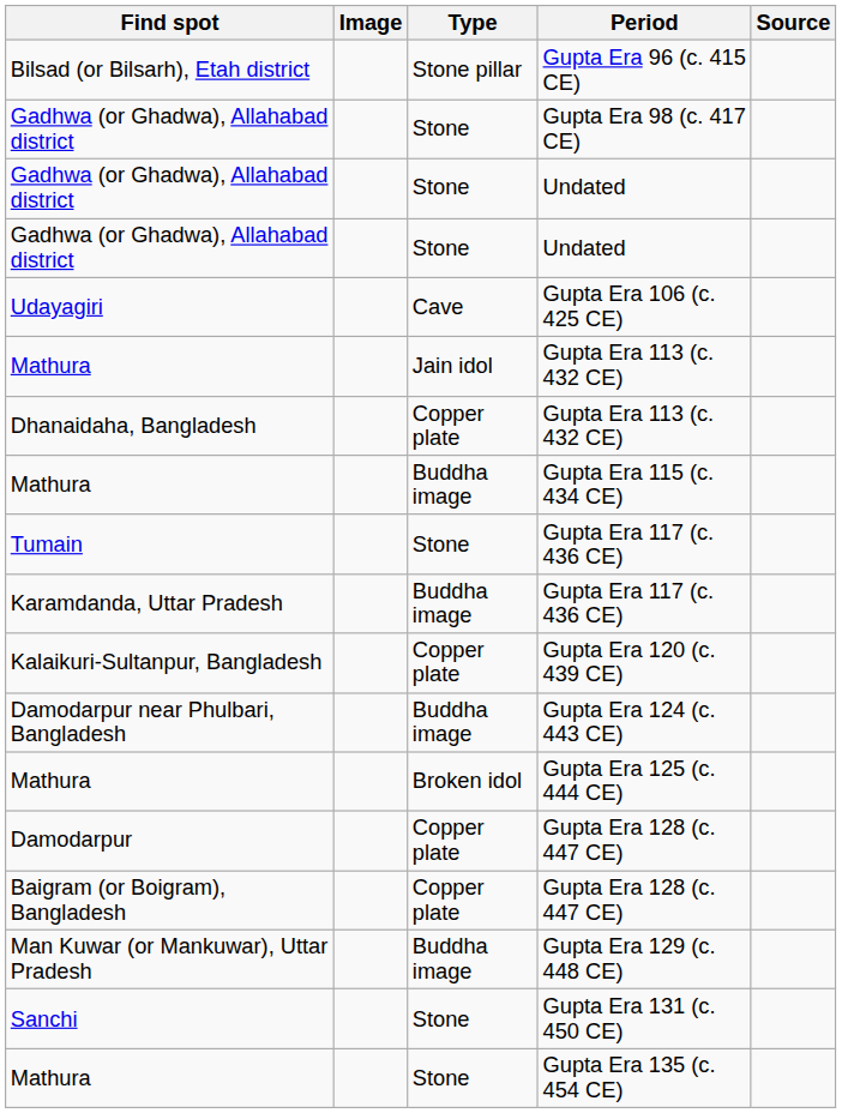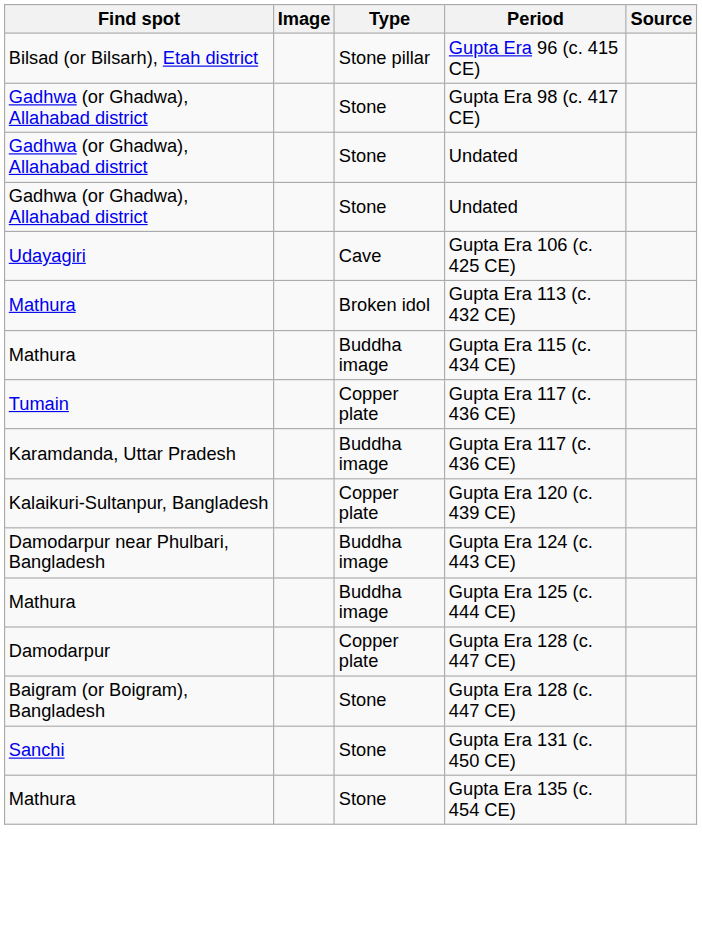 <table class="wikitable">
 <tr>
 <th>Find spot</th>
 <th>Image</th>
 <th>Type</th>
 <th>Period</th>
 <th>Source</th>
 </tr>
 <tr>
 <td>Bilsad (or Bilsarh), <a href='#'>Etah district</a></td>
 <td></td>
 <td>Stone pillar</td>
 <td><a href='#'>Gupta Era</a> 96 (c. 415 CE)</td>
 <td></td>
 </tr>
 <tr>
 <td><a href='#'>Gadhwa</a> (or Ghadwa), <a href='#'>Allahabad district</a></td>
 <td></td>
 <td>Stone</td>
 <td>Gupta Era 98 (c. 417 CE)</td>
 <td></td>
 </tr>
 <tr>
 <td><a href='#'>Gadhwa</a> (or Ghadwa), <a href='#'>Allahabad district</a></td>
 <td></td>
 <td>Stone</td>
 <td>Undated</td>
 <td></td>
 </tr>
 <tr>
 <td>Gadhwa (or Ghadwa), <a href='#'>Allahabad district</a></td>
 <td></td>
 <td>Stone</td>
 <td>Undated</td>
 <td></td>
 </tr>
 <tr>
 <td><a href='#'>Udayagiri</a></td>
 <td></td>
 <td>Cave</td>
 <td>Gupta Era 106 (c. 425 CE)</td>
 <td></td>
 </tr>
 <tr>
 <td><a href='#'>Mathura</a></td>
 <td></td>
-<td>Jain idol</td>
-<td>Gupta Era 113 (c. 432 CE)</td>
-<td></td>
-</tr>
-<tr>
-<td>Dhanaidaha, Bangladesh</td>
-<td></td>
-<td>Copper plate</td>
+<td>Broken idol</td>
 <td>Gupta Era 113 (c. 432 CE)</td>
 <td></td>
 </tr>
 <tr>
 <td>Mathura</td>
 <td></td>
 <td>Buddha image</td>
 <td>Gupta Era 115 (c. 434 CE)</td>
 <td></td>
 </tr>
 <tr>
 <td><a href='#'>Tumain</a></td>
 <td></td>
-<td>Stone</td>
+<td>Copper plate</td>
 <td>Gupta Era 117 (c. 436 CE)</td>
 <td></td>
 </tr>
 <tr>
 <td>Karamdanda, Uttar Pradesh</td>
 <td></td>
 <td>Buddha image</td>
 <td>Gupta Era 117 (c. 436 CE)</td>
 <td></td>
 </tr>
 <tr>
 <td>Kalaikuri-Sultanpur, Bangladesh</td>
 <td></td>
 <td>Copper plate</td>
 <td>Gupta Era 120 (c. 439 CE)</td>
 <td></td>
 </tr>
 <tr>
 <td>Damodarpur near Phulbari, Bangladesh</td>
 <td></td>
 <td>Buddha image</td>
 <td>Gupta Era 124 (c. 443 CE)</td>
 <td></td>
 </tr>
 <tr>
 <td>Mathura</td>
 <td></td>
-<td>Broken idol</td>
+<td>Buddha image</td>
 <td>Gupta Era 125 (c. 444 CE)</td>
 <td></td>
 </tr>
 <tr>
 <td>Damodarpur</td>
 <td></td>
 <td>Copper plate</td>
 <td>Gupta Era 128 (c. 447 CE)</td>
 <td></td>
 </tr>
 <tr>
 <td>Baigram (or Boigram), Bangladesh</td>
 <td></td>
-<td>Copper plate</td>
+<td>Stone</td>
 <td>Gupta Era 128 (c. 447 CE)</td>
-<td></td>
-</tr>
-<tr>
-<td>Man Kuwar (or Mankuwar), Uttar Pradesh</td>
-<td></td>
-<td>Buddha image</td>
-<td>Gupta Era 129 (c. 448 CE)</td>
 <td></td>
 </tr>
 <tr>
 <td><a href='#'>Sanchi</a></td>
 <td></td>
 <td>Stone</td>
 <td>Gupta Era 131 (c. 450 CE)</td>
 <td></td>
 </tr>
 <tr>
 <td>Mathura</td>
 <td></td>
 <td>Stone</td>
 <td>Gupta Era 135 (c. 454 CE)</td>
 <td></td>
 </tr>
 </table>
